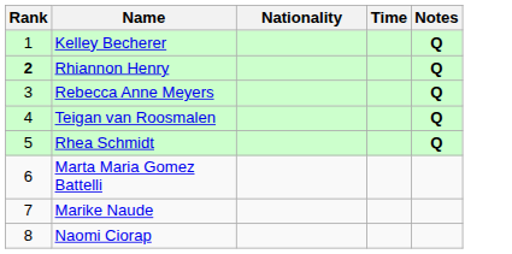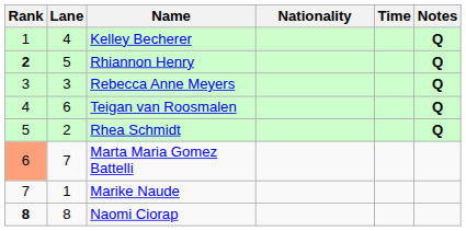 <table class="wikitable sortable" style="text-align:center">
 <tr>
 <th>Rank</th>
+<th>Lane</th>
 <th style="width:180px">Name</th>
 <th style="width:125px">Nationality</th>
 <th>Time</th>
 <th>Notes</th>
 </tr>
 <tr style="background:#cfc;">
 <td>1</td>
+<td>4</td>
 <td style="text-align:left;"><a href='#'>Kelley Becherer</a></td>
 <td style="text-align:left;"></td>
 <td></td>
 <td><strong>Q</strong></td>
 </tr>
 <tr style="background:#cfc;">
 <td><strong>2</strong></td>
+<td>5</td>
 <td style="text-align:left;"><a href='#'>Rhiannon Henry</a></td>
 <td style="text-align:left;"></td>
 <td></td>
 <td><strong>Q</strong></td>
 </tr>
 <tr style="background:#cfc;">
+<td>3</td>
 <td>3</td>
 <td style="text-align:left;"><a href='#'>Rebecca Anne Meyers</a></td>
 <td style="text-align:left;"></td>
 <td></td>
 <td><strong>Q</strong></td>
 </tr>
 <tr style="background:#cfc;">
 <td>4</td>
+<td>6</td>
 <td style="text-align:left;"><a href='#'>Teigan van Roosmalen</a></td>
 <td style="text-align:left;"></td>
 <td></td>
 <td><strong>Q</strong></td>
 </tr>
 <tr style="background:#cfc;">
 <td>5</td>
+<td>2</td>
 <td style="text-align:left;"><a href='#'>Rhea Schmidt</a></td>
 <td style="text-align:left;"></td>
 <td></td>
 <td><strong>Q</strong></td>
 </tr>
 <tr>
-<td>6</td>
+<td style="background: lightsalmon;">6</td>
+<td>7</td>
 <td style="text-align:left;"><a href='#'>Marta Maria Gomez Battelli</a></td>
 <td style="text-align:left;"></td>
 <td></td>
 <td></td>
 </tr>
 <tr>
 <td>7</td>
+<td>1</td>
 <td style="text-align:left;"><a href='#'>Marike Naude</a></td>
 <td style="text-align:left;"></td>
 <td></td>
 <td></td>
 </tr>
 <tr>
+<td><strong>8</strong></td>
 <td>8</td>
 <td style="text-align:left;"><a href='#'>Naomi Ciorap</a></td>
 <td style="text-align:left;"></td>
 <td></td>
 <td></td>
 </tr>
 </table>
